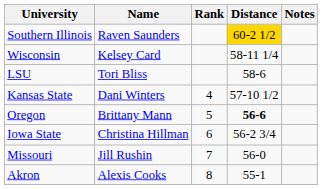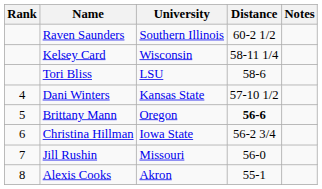 <table class="wikitable sortable" style="text-align:center">
 <tr>
+<th>Rank</th>
+<th>Name</th>
 <th>University</th>
-<th>Name</th>
-<th>Rank</th>
 <th>Distance</th>
 <th>Notes</th>
 </tr>
 <tr>
+<td></td>
+<td align=left><a href='#'>Raven Saunders</a></td>
 <td align=left><a href='#'>Southern Illinois</a></td>
-<td align=left><a href='#'>Raven Saunders</a></td>
-<td></td>
-<td style="background: gold;">60-2 1/2</td>
+<td>60-2 1/2</td>
 <td></td>
 </tr>
 <tr>
+<td></td>
+<td align=left><a href='#'>Kelsey Card</a></td>
 <td align=left><a href='#'>Wisconsin</a></td>
-<td align=left><a href='#'>Kelsey Card</a></td>
-<td></td>
 <td>58-11 1/4</td>
 <td></td>
 </tr>
 <tr>
+<td></td>
+<td align=left><a href='#'>Tori Bliss</a></td>
 <td align="left"><a href='#'>LSU</a></td>
-<td align=left><a href='#'>Tori Bliss</a></td>
-<td></td>
 <td>58-6</td>
 <td></td>
 </tr>
 <tr>
+<td>4</td>
+<td align=left><a href='#'>Dani Winters</a></td>
 <td align="left"><a href='#'>Kansas State</a></td>
-<td align=left><a href='#'>Dani Winters</a></td>
-<td>4</td>
 <td>57-10 1/2</td>
 <td></td>
 </tr>
 <tr>
+<td>5</td>
+<td align=left><a href='#'>Brittany Mann</a></td>
 <td align="left"><a href='#'>Oregon</a></td>
-<td align=left><a href='#'>Brittany Mann</a></td>
-<td>5</td>
 <td><strong>56-6</strong></td>
 <td></td>
 </tr>
 <tr>
+<td>6</td>
+<td align=left><a href='#'>Christina Hillman</a></td>
 <td align="left"><a href='#'>Iowa State</a></td>
-<td align=left><a href='#'>Christina Hillman</a></td>
-<td>6</td>
 <td>56-2 3/4</td>
 <td></td>
 </tr>
 <tr>
+<td>7</td>
+<td align=left><a href='#'>Jill Rushin</a></td>
 <td align="left"><a href='#'>Missouri</a></td>
-<td align=left><a href='#'>Jill Rushin</a></td>
-<td>7</td>
 <td>56-0</td>
 <td></td>
 </tr>
 <tr>
+<td>8</td>
+<td align=left><a href='#'>Alexis Cooks</a></td>
 <td align="left"><a href='#'>Akron</a></td>
-<td align=left><a href='#'>Alexis Cooks</a></td>
-<td>8</td>
 <td>55-1</td>
 <td></td>
 </tr>
 </table>
